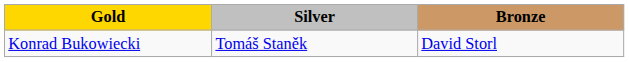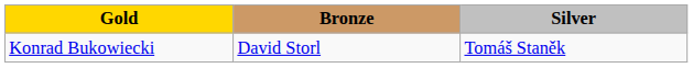 <table class="wikitable" style="text-align:left">
 <tr align="center">
 <td width=200 bgcolor=gold><strong>Gold</strong></td>
+<td width=200 bgcolor=CC9966><strong>Bronze</strong></td>
 <td width=200 bgcolor=silver><strong>Silver</strong></td>
-<td width=200 bgcolor=CC9966><strong>Bronze</strong></td>
 </tr>
 <tr>
 <td><a href='#'>Konrad Bukowiecki</a><br><em></em></td>
+<td><a href='#'>David Storl</a><br><em></em></td>
 <td><a href='#'>Tomáš Staněk</a><br><em></em></td>
-<td><a href='#'>David Storl</a><br><em></em></td>
 </tr>
 </table>
